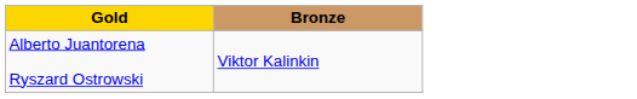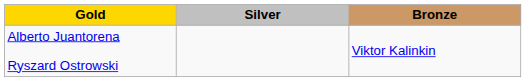 <table class="wikitable" style="text-align:left">
 <tr align="center">
 <td width=200 bgcolor=gold><strong>Gold</strong></td>
+<td width=200 bgcolor=silver><strong>Silver</strong></td>
 <td width=200 bgcolor=CC9966><strong>Bronze</strong></td>
 </tr>
 <tr>
 <td><a href='#'>Alberto Juantorena</a><br><em></em><br><a href='#'>Ryszard Ostrowski</a><br><em></em></td>
+<td></td>
 <td><a href='#'>Viktor Kalinkin</a><br><em></em></td>
 </tr>
 </table>
